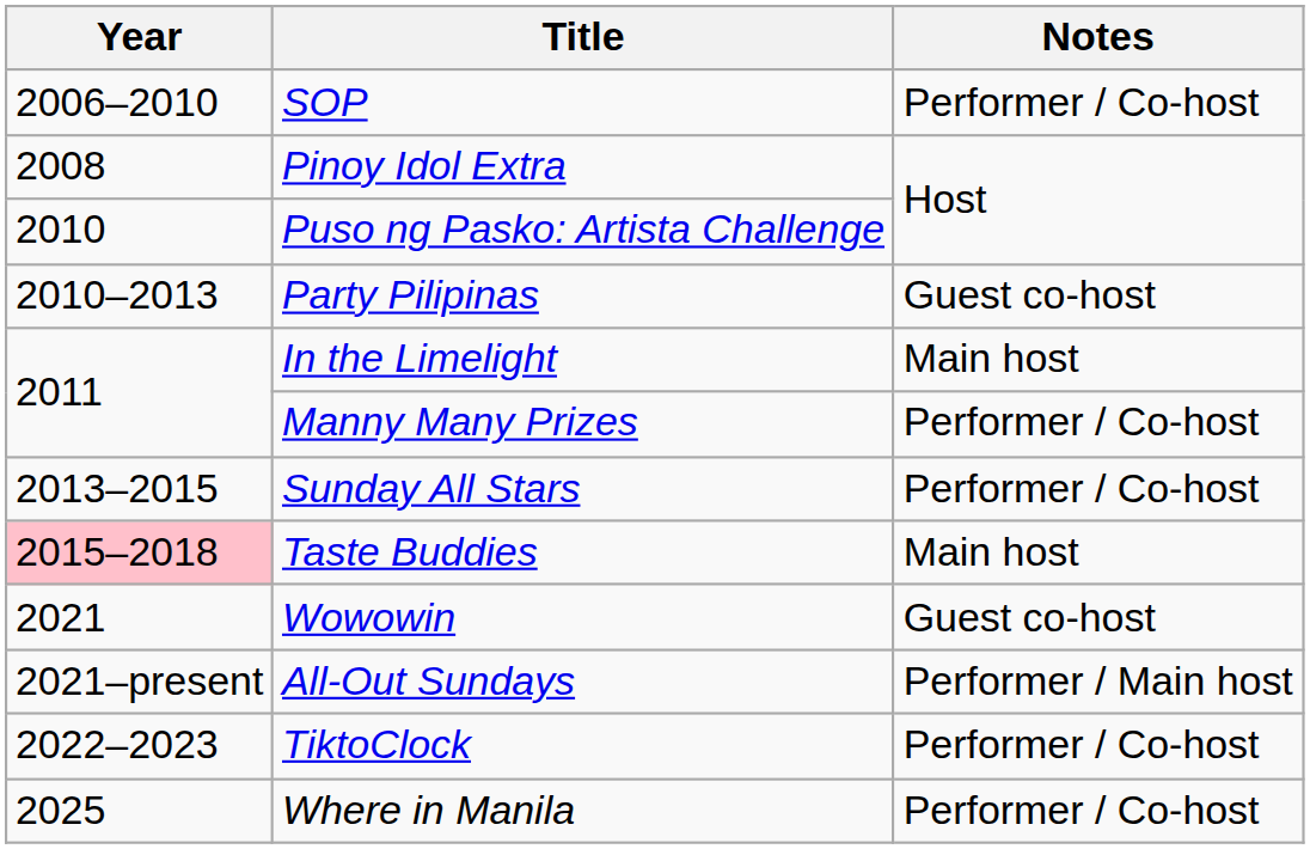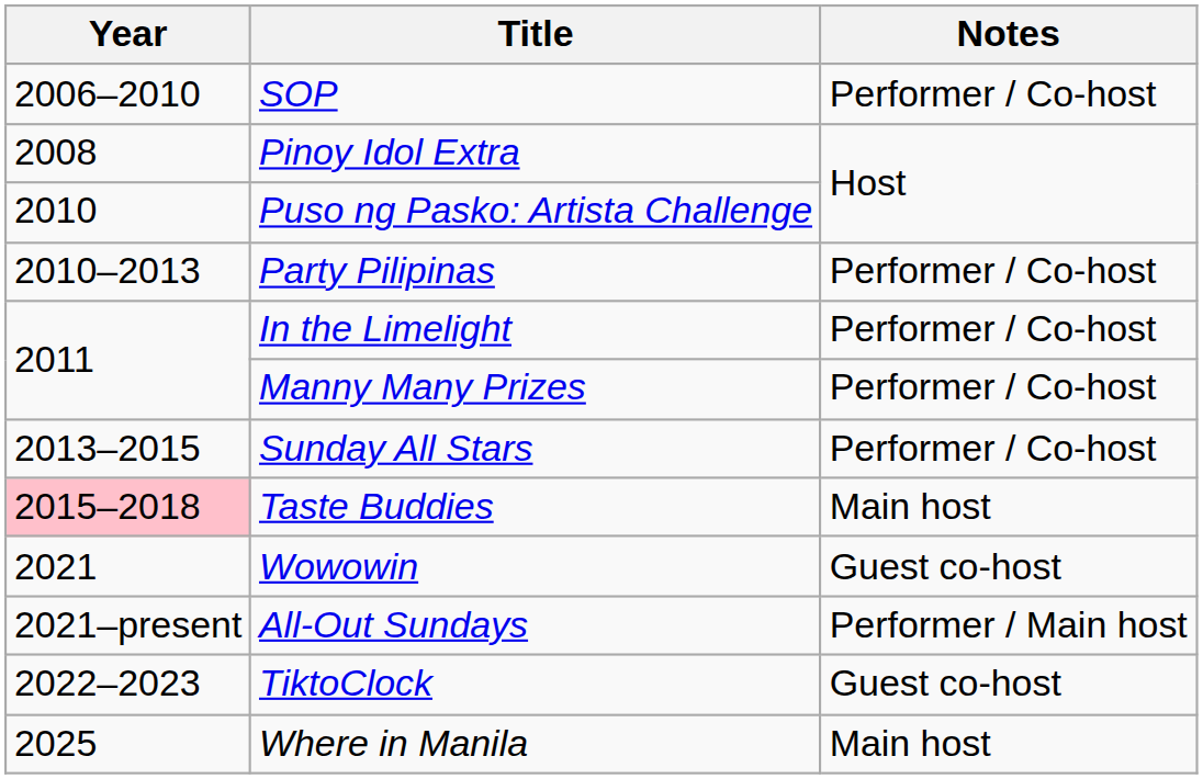 <table class="wikitable">
 <tr>
 <th>Year</th>
 <th>Title</th>
 <th>Notes</th>
 </tr>
 <tr>
 <td>2006–2010</td>
 <td><em><a href='#'>SOP</a></em></td>
 <td>Performer / Co-host</td>
 </tr>
 <tr>
 <td>2008</td>
 <td><em><a href='#'>Pinoy Idol Extra</a></em></td>
 <td rowspan="2">Host</td>
 </tr>
 <tr>
 <td>2010</td>
 <td><em><a href='#'>Puso ng Pasko: Artista Challenge</a></em></td>
 </tr>
 <tr>
 <td>2010–2013</td>
 <td><em><a href='#'>Party Pilipinas</a></em></td>
-<td>Guest co-host</td>
+<td>Performer / Co-host</td>
 </tr>
 <tr>
 <td rowspan="2">2011</td>
 <td><em><a href='#'>In the Limelight</a></em></td>
-<td>Main host</td>
+<td>Performer / Co-host</td>
 </tr>
 <tr>
 <td><em><a href='#'>Manny Many Prizes</a></em></td>
 <td>Performer / Co-host</td>
 </tr>
 <tr>
 <td>2013–2015</td>
 <td><em><a href='#'>Sunday All Stars</a></em></td>
 <td>Performer / Co-host</td>
 </tr>
 <tr>
 <td style="background: pink;">2015–2018</td>
 <td><em><a href='#'>Taste Buddies</a></em></td>
 <td>Main host</td>
 </tr>
 <tr>
 <td>2021</td>
 <td><em><a href='#'>Wowowin</a></em></td>
 <td>Guest co-host</td>
 </tr>
 <tr>
 <td>2021–present</td>
 <td><em><a href='#'>All-Out Sundays</a></em></td>
 <td>Performer / Main host</td>
 </tr>
 <tr>
 <td>2022–2023</td>
 <td><em><a href='#'>TiktoClock</a></em></td>
-<td>Performer / Co-host</td>
+<td>Guest co-host</td>
 </tr>
 <tr>
 <td>2025</td>
 <td><em>Where in Manila</em></td>
-<td>Performer / Co-host</td>
+<td>Main host</td>
 </tr>
 </table>
